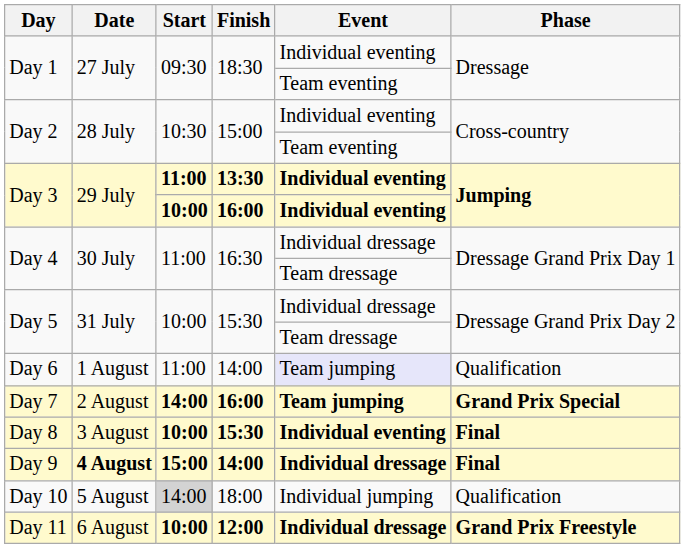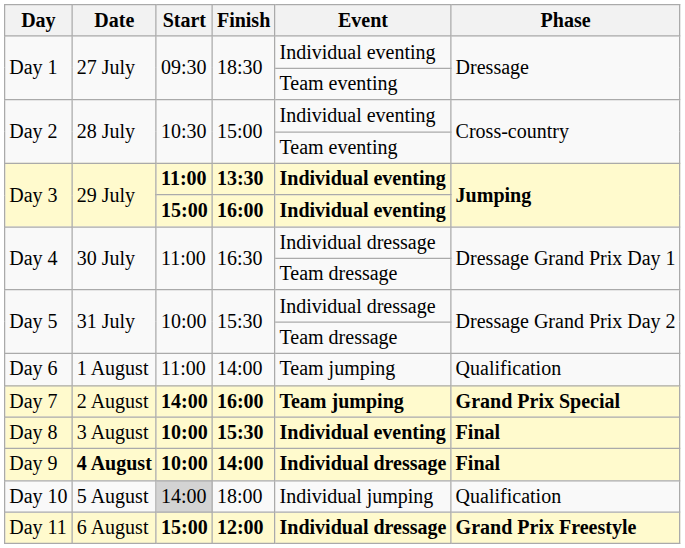 <table class=wikitable>
 <tr>
 <th>Day</th>
 <th>Date</th>
 <th>Start</th>
 <th>Finish</th>
 <th>Event</th>
 <th>Phase</th>
 </tr>
 <tr>
 <td rowspan=2>Day 1</td>
 <td rowspan=2>27 July</td>
 <td rowspan=2>09:30</td>
 <td rowspan=2>18:30</td>
 <td>Individual eventing</td>
 <td rowspan=2>Dressage</td>
 </tr>
 <tr>
 <td>Team eventing</td>
 </tr>
 <tr>
 <td rowspan=2>Day 2</td>
 <td rowspan=2>28 July</td>
 <td rowspan=2>10:30</td>
 <td rowspan=2>15:00</td>
 <td>Individual eventing</td>
 <td rowspan=2>Cross-country</td>
 </tr>
 <tr>
 <td>Team eventing</td>
 </tr>
 <tr style=background:lemonchiffon>
 <td rowspan=2>Day 3</td>
 <td rowspan=2>29 July</td>
 <td><strong>11:00</strong></td>
 <td><strong>13:30</strong></td>
 <td><strong>Individual eventing</strong></td>
 <td rowspan=2><strong>Jumping</strong></td>
 </tr>
 <tr style=background:lemonchiffon>
-<td><strong>10:00</strong></td>
+<td><strong>15:00</strong></td>
 <td><strong>16:00</strong></td>
 <td><strong>Individual eventing</strong></td>
 </tr>
 <tr>
 <td rowspan=2>Day 4</td>
 <td rowspan=2>30 July</td>
 <td rowspan=2>11:00</td>
 <td rowspan=2>16:30</td>
 <td>Individual dressage</td>
 <td rowspan=2>Dressage Grand Prix Day 1</td>
 </tr>
 <tr>
 <td>Team dressage</td>
 </tr>
 <tr>
 <td rowspan=2>Day 5</td>
 <td rowspan=2>31 July</td>
 <td rowspan=2>10:00</td>
 <td rowspan=2>15:30</td>
 <td>Individual dressage</td>
 <td rowspan=2>Dressage Grand Prix Day 2</td>
 </tr>
 <tr>
 <td>Team dressage</td>
 </tr>
 <tr>
 <td>Day 6</td>
 <td>1 August</td>
 <td>11:00</td>
 <td>14:00</td>
-<td style="background: lavender;">Team jumping</td>
+<td>Team jumping</td>
 <td>Qualification</td>
 </tr>
 <tr style=background:lemonchiffon>
 <td>Day 7</td>
 <td>2 August</td>
 <td><strong>14:00</strong></td>
 <td><strong>16:00</strong></td>
 <td><strong>Team jumping</strong></td>
 <td><strong>Grand Prix Special</strong></td>
 </tr>
 <tr style=background:lemonchiffon>
 <td>Day 8</td>
 <td>3 August</td>
 <td><strong>10:00</strong></td>
 <td><strong>15:30</strong></td>
 <td><strong>Individual eventing</strong></td>
 <td><strong>Final</strong></td>
 </tr>
 <tr style=background:lemonchiffon>
 <td>Day 9</td>
 <td><strong>4 August</strong></td>
-<td><strong>15:00</strong></td>
+<td><strong>10:00</strong></td>
 <td><strong>14:00</strong></td>
 <td><strong>Individual dressage</strong></td>
 <td><strong>Final</strong></td>
 </tr>
 <tr>
 <td>Day 10</td>
 <td>5 August</td>
 <td style="background: lightgrey;">14:00</td>
 <td>18:00</td>
 <td>Individual jumping</td>
 <td>Qualification</td>
 </tr>
 <tr style=background:lemonchiffon>
 <td>Day 11</td>
 <td>6 August</td>
-<td><strong>10:00</strong></td>
+<td><strong>15:00</strong></td>
 <td><strong>12:00</strong></td>
 <td><strong>Individual dressage</strong></td>
 <td><strong>Grand Prix Freestyle</strong></td>
 </tr>
 </table>
